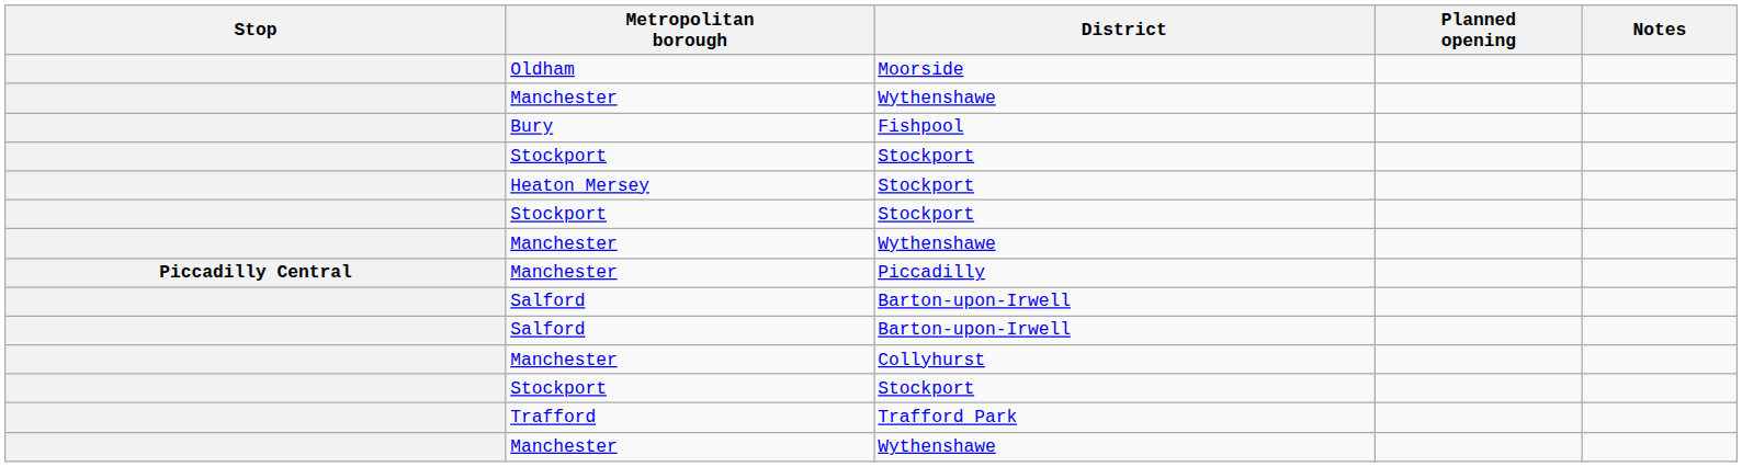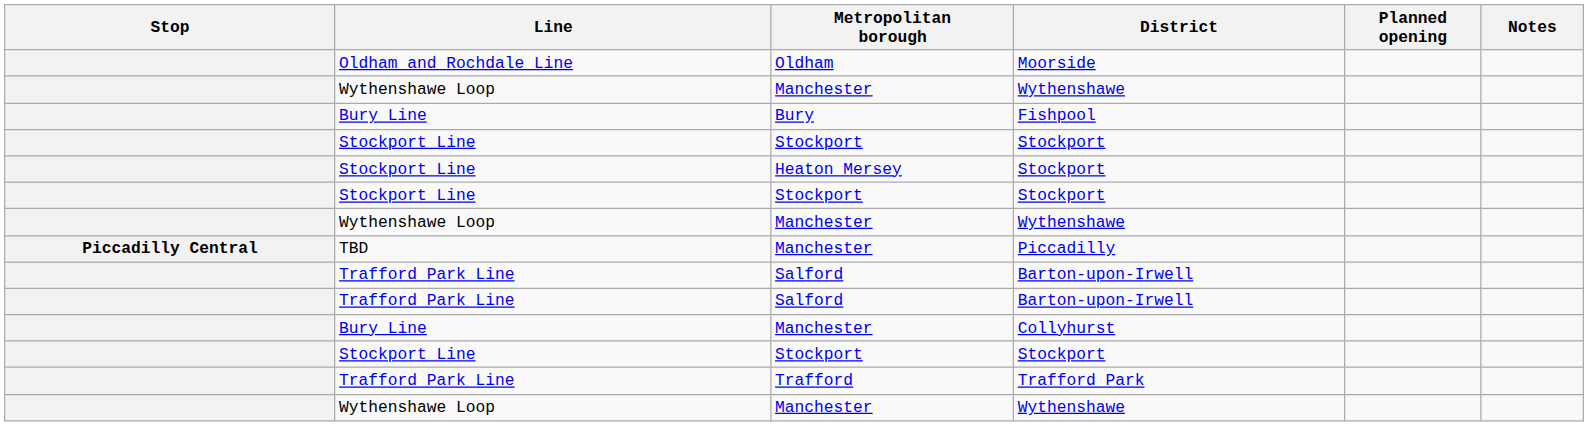 <table class="wikitable sortable plainrowheaders" width="100%">
 <tr>
 <th scope="col">Stop</th>
+<th class="sortable" scope="col">Line</th>
 <th scope="col">Metropolitan<br>borough</th>
 <th scope="col">District</th>
 <th scope="col">Planned<br>opening</th>
 <th class="unsortable" scope="col">Notes</th>
 </tr>
 <tr>
 <th scope="row"></th>
+<td><a href='#'>Oldham and Rochdale Line</a></td>
 <td><a href='#'>Oldham</a></td>
 <td><a href='#'>Moorside</a></td>
 <td style="text-align:center"></td>
 <td></td>
 </tr>
 <tr>
 <th scope="row"></th>
+<td>Wythenshawe Loop</td>
 <td><a href='#'>Manchester</a></td>
 <td><a href='#'>Wythenshawe</a></td>
 <td style="text-align:center"></td>
 <td></td>
 </tr>
 <tr>
 <th scope="row"></th>
+<td><a href='#'>Bury Line</a></td>
 <td><a href='#'>Bury</a></td>
 <td><a href='#'>Fishpool</a></td>
 <td style="text-align:center"></td>
 <td></td>
 </tr>
 <tr>
 <th scope="row"></th>
+<td><a href='#'>Stockport Line</a></td>
 <td><a href='#'>Stockport</a></td>
 <td><a href='#'>Stockport</a></td>
 <td style="text-align:center"></td>
 <td></td>
 </tr>
 <tr>
 <th scope="row"></th>
+<td><a href='#'>Stockport Line</a></td>
 <td><a href='#'>Heaton Mersey</a></td>
 <td><a href='#'>Stockport</a></td>
 <td style="text-align:center"></td>
 <td></td>
 </tr>
 <tr>
 <th scope="row"></th>
+<td><a href='#'>Stockport Line</a></td>
 <td><a href='#'>Stockport</a></td>
 <td><a href='#'>Stockport</a></td>
 <td style="text-align:center"></td>
 <td></td>
 </tr>
 <tr>
 <th scope="row"></th>
+<td>Wythenshawe Loop</td>
 <td><a href='#'>Manchester</a></td>
 <td><a href='#'>Wythenshawe</a></td>
 <td style="text-align:center"></td>
 <td></td>
 </tr>
 <tr>
 <th scope="row">Piccadilly Central</th>
+<td>TBD</td>
 <td><a href='#'>Manchester</a></td>
 <td><a href='#'>Piccadilly</a></td>
 <td></td>
 <td></td>
 </tr>
 <tr>
 <th scope="row"></th>
+<td><a href='#'>Trafford Park Line</a></td>
 <td><a href='#'>Salford</a></td>
 <td><a href='#'>Barton-upon-Irwell</a></td>
 <td style="text-align:center"></td>
 <td></td>
 </tr>
 <tr>
 <th scope="row"></th>
+<td><a href='#'>Trafford Park Line</a></td>
 <td><a href='#'>Salford</a></td>
 <td><a href='#'>Barton-upon-Irwell</a></td>
 <td style="text-align:center"></td>
 <td></td>
 </tr>
 <tr>
 <th scope="row"></th>
+<td><a href='#'>Bury Line</a></td>
 <td><a href='#'>Manchester</a></td>
 <td><a href='#'>Collyhurst</a></td>
 <td style="text-align:center"></td>
 <td></td>
 </tr>
 <tr>
 <th scope="row"></th>
+<td><a href='#'>Stockport Line</a></td>
 <td><a href='#'>Stockport</a></td>
 <td><a href='#'>Stockport</a></td>
 <td style="text-align:center"></td>
 <td></td>
 </tr>
 <tr>
 <th scope="row"></th>
+<td><a href='#'>Trafford Park Line</a></td>
 <td><a href='#'>Trafford</a></td>
 <td><a href='#'>Trafford Park</a></td>
 <td style="text-align:center"></td>
 <td></td>
 </tr>
 <tr>
 <th scope="row"></th>
+<td>Wythenshawe Loop</td>
 <td><a href='#'>Manchester</a></td>
 <td><a href='#'>Wythenshawe</a></td>
 <td style="text-align:center"></td>
 <td></td>
 </tr>
 </table>
